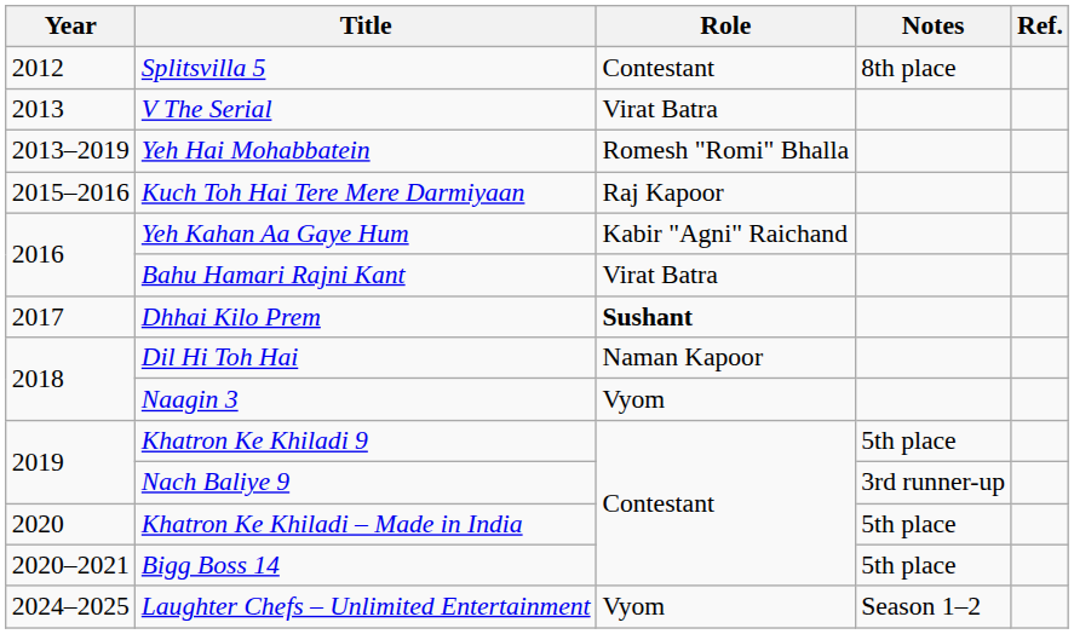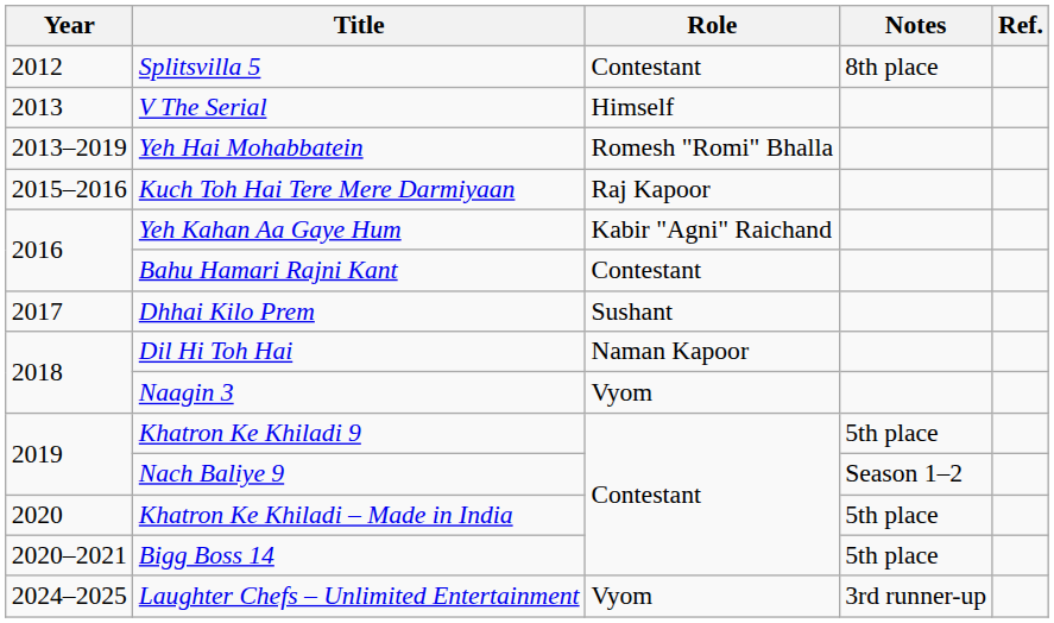 <table class="wikitable">
 <tr>
 <th>Year</th>
 <th>Title</th>
 <th>Role</th>
 <th>Notes</th>
 <th>Ref.</th>
 </tr>
 <tr>
 <td>2012</td>
 <td><em><a href='#'>Splitsvilla 5</a></em></td>
 <td>Contestant</td>
 <td>8th place</td>
 <td></td>
 </tr>
 <tr>
 <td>2013</td>
 <td><em><a href='#'>V The Serial</a></em></td>
-<td>Virat Batra</td>
+<td>Himself</td>
 <td></td>
 <td></td>
 </tr>
 <tr>
 <td>2013–2019</td>
 <td><em><a href='#'>Yeh Hai Mohabbatein</a></em></td>
 <td>Romesh "Romi" Bhalla</td>
 <td></td>
 <td></td>
 </tr>
 <tr>
 <td>2015–2016</td>
 <td><em><a href='#'>Kuch Toh Hai Tere Mere Darmiyaan</a></em></td>
 <td>Raj Kapoor</td>
 <td></td>
 <td></td>
 </tr>
 <tr>
 <td rowspan="2">2016</td>
 <td><em><a href='#'>Yeh Kahan Aa Gaye Hum</a></em></td>
 <td>Kabir "Agni" Raichand</td>
 <td></td>
 <td></td>
 </tr>
 <tr>
 <td><em><a href='#'>Bahu Hamari Rajni Kant</a></em></td>
-<td>Virat Batra</td>
+<td>Contestant</td>
 <td></td>
 <td></td>
 </tr>
 <tr>
 <td>2017</td>
 <td><em><a href='#'>Dhhai Kilo Prem</a></em></td>
-<td><strong>Sushant</strong></td>
+<td>Sushant</td>
 <td></td>
 <td></td>
 </tr>
 <tr>
 <td rowspan="2">2018</td>
 <td><em><a href='#'>Dil Hi Toh Hai</a></em></td>
 <td>Naman Kapoor</td>
 <td></td>
 <td></td>
 </tr>
 <tr>
 <td><em><a href='#'>Naagin 3</a></em></td>
 <td>Vyom</td>
 <td></td>
 <td></td>
 </tr>
 <tr>
 <td rowspan="2">2019</td>
 <td><em><a href='#'>Khatron Ke Khiladi 9</a></em></td>
 <td rowspan="4">Contestant</td>
 <td>5th place</td>
 <td></td>
 </tr>
 <tr>
 <td><em><a href='#'>Nach Baliye 9</a></em></td>
-<td>3rd runner-up</td>
+<td>Season 1–2</td>
 <td></td>
 </tr>
 <tr>
 <td>2020</td>
 <td><em><a href='#'>Khatron Ke Khiladi – Made in India</a></em></td>
 <td>5th place</td>
 <td></td>
 </tr>
 <tr>
 <td>2020–2021</td>
 <td><em><a href='#'>Bigg Boss 14</a></em></td>
 <td>5th place</td>
 <td></td>
 </tr>
 <tr>
 <td>2024–2025</td>
 <td><em><a href='#'>Laughter Chefs – Unlimited Entertainment</a></em></td>
 <td>Vyom</td>
-<td>Season 1–2</td>
+<td>3rd runner-up</td>
 <td></td>
 </tr>
 </table>
